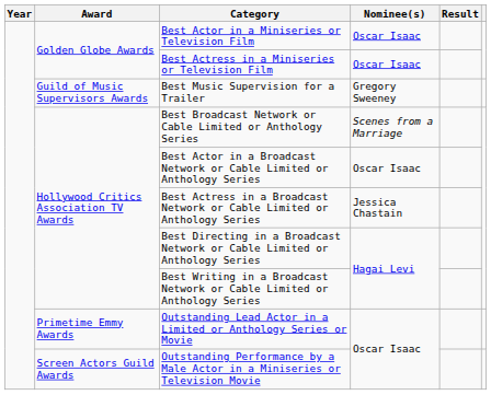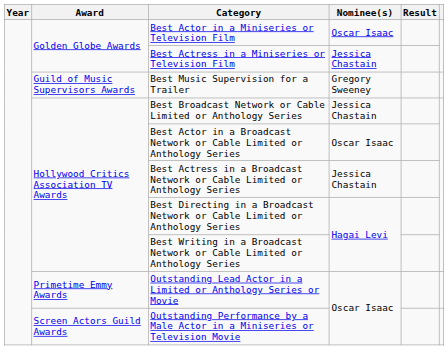 <table class="wikitable sortable">
 <tr>
 <th>Year</th>
 <th>Award</th>
 <th>Category</th>
 <th>Nominee(s)</th>
 <th>Result</th>
 <th></th>
 </tr>
 <tr>
 <td rowspan="10"></td>
 <td rowspan="2"><a href='#'>Golden Globe Awards</a></td>
 <td><a href='#'>Best Actor in a Miniseries or Television Film</a></td>
 <td><a href='#'>Oscar Isaac</a></td>
 <td></td>
 <td rowspan="2" align="center"></td>
 </tr>
 <tr>
 <td><a href='#'>Best Actress in a Miniseries or Television Film</a></td>
-<td><a href='#'>Oscar Isaac</a></td>
+<td><a href='#'>Jessica Chastain</a></td>
 <td></td>
 </tr>
 <tr>
 <td><a href='#'>Guild of Music Supervisors Awards</a></td>
 <td>Best Music Supervision for a Trailer</td>
 <td>Gregory Sweeney</td>
 <td></td>
 <td align="center"></td>
 </tr>
 <tr>
 <td rowspan="5"><a href='#'>Hollywood Critics Association TV Awards</a></td>
 <td>Best Broadcast Network or Cable Limited or Anthology Series</td>
-<td><em>Scenes from a Marriage</em></td>
+<td>Jessica Chastain</td>
 <td></td>
 <td rowspan="5" align="center"></td>
 </tr>
 <tr>
 <td>Best Actor in a Broadcast Network or Cable Limited or Anthology Series</td>
 <td>Oscar Isaac</td>
 <td></td>
 </tr>
 <tr>
 <td>Best Actress in a Broadcast Network or Cable Limited or Anthology Series</td>
 <td>Jessica Chastain</td>
 <td></td>
 </tr>
 <tr>
 <td>Best Directing in a Broadcast Network or Cable Limited or Anthology Series</td>
 <td rowspan="2"><a href='#'>Hagai Levi</a> </td>
 <td></td>
 </tr>
 <tr>
 <td>Best Writing in a Broadcast Network or Cable Limited or Anthology Series</td>
 <td></td>
 </tr>
 <tr>
 <td><a href='#'>Primetime Emmy Awards</a></td>
 <td><a href='#'>Outstanding Lead Actor in a Limited or Anthology Series or Movie</a></td>
 <td rowspan="2">Oscar Isaac</td>
 <td></td>
 <td align="center"></td>
 </tr>
 <tr>
 <td><a href='#'>Screen Actors Guild Awards</a></td>
 <td><a href='#'>Outstanding Performance by a Male Actor in a Miniseries or Television Movie</a></td>
 <td></td>
 <td align="center"></td>
 </tr>
 </table>
